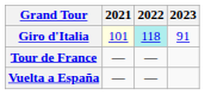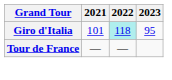 <table class="wikitable plainrowheaders">
 <tr>
 <th scope="col"><a href='#'>Grand Tour</a></th>
 <th scope="col">2021</th>
 <th scope="col">2022</th>
 <th scope="col">2023</th>
 </tr>
 <tr style="text-align:center;">
 <th scope="row"> <a href='#'>Giro d'Italia</a></th>
-<td style="background: lightyellow;"><a href='#'>101</a></td>
+<td><a href='#'>101</a></td>
 <td style="background: paleturquoise;"><a href='#'>118</a></td>
-<td><a href='#'>91</a></td>
+<td><a href='#'>95</a></td>
 </tr>
 <tr style="text-align:center;">
 <th scope="row"> <a href='#'>Tour de France</a></th>
 <td>—</td>
 <td>—</td>
 <td></td>
 </tr>
-<tr style="text-align:center;">
-<th scope="row"> <a href='#'>Vuelta a España</a></th>
-<td>—</td>
-<td>—</td>
-<td></td>
-</tr>
 </table>
